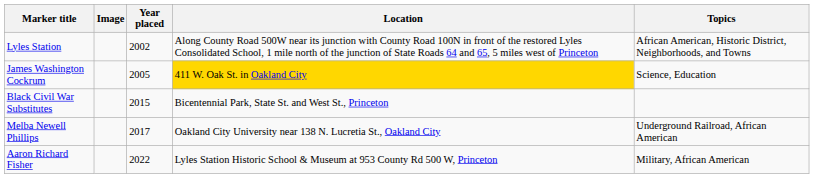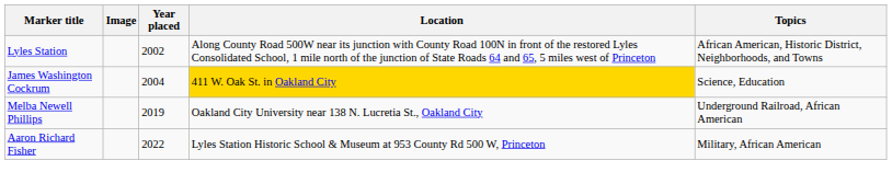 <table class="wikitable sortable" style="width:98%">
 <tr>
 <th>Marker title</th>
 <th class="unsortable">Image</th>
 <th>Year placed</th>
 <th>Location</th>
 <th>Topics</th>
 </tr>
 <tr ->
 <td><a href='#'>Lyles Station</a></td>
 <td></td>
 <td>2002</td>
 <td>Along County Road 500W near its junction with County Road 100N in front of the restored Lyles Consolidated School, 1 mile north of the junction of State Roads <a href='#'>64</a> and <a href='#'>65</a>, 5 miles west of <a href='#'>Princeton</a><br><small></small></td>
 <td>African American, Historic District, Neighborhoods, and Towns</td>
 </tr>
 <tr ->
 <td><a href='#'>James Washington Cockrum</a></td>
 <td></td>
-<td>2005</td>
+<td>2004</td>
 <td style="background: gold;">411 W. Oak St. in <a href='#'>Oakland City</a><br><small></small></td>
 <td>Science, Education</td>
 </tr>
 <tr>
-<td><a href='#'>Black Civil War Substitutes</a></td>
-<td></td>
-<td>2015</td>
-<td>Bicentennial Park, State St. and West St., <a href='#'>Princeton</a><br><small></small></td>
-<td></td>
-</tr>
-<tr>
 <td><a href='#'>Melba Newell Phillips</a></td>
 <td></td>
-<td>2017</td>
+<td>2019</td>
 <td>Oakland City University near 138 N. Lucretia St., <a href='#'>Oakland City</a><br><small></small></td>
 <td>Underground Railroad, African American</td>
 </tr>
 <tr>
 <td><a href='#'>Aaron Richard Fisher</a></td>
 <td></td>
 <td>2022</td>
 <td>Lyles Station Historic School & Museum at 953 County Rd 500 W, <a href='#'>Princeton</a><br><small></small></td>
 <td>Military, African American</td>
 </tr>
 </table>
